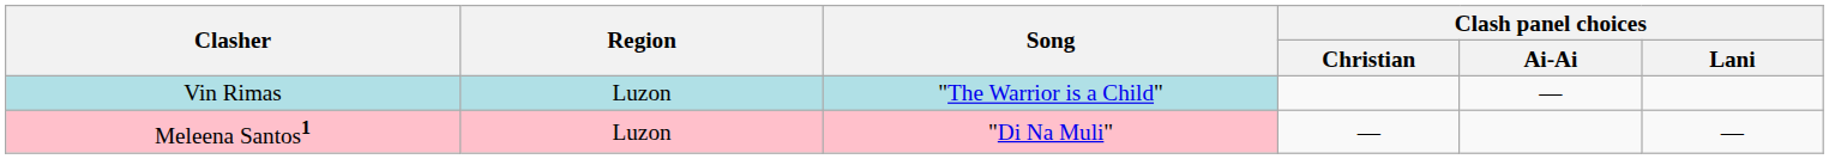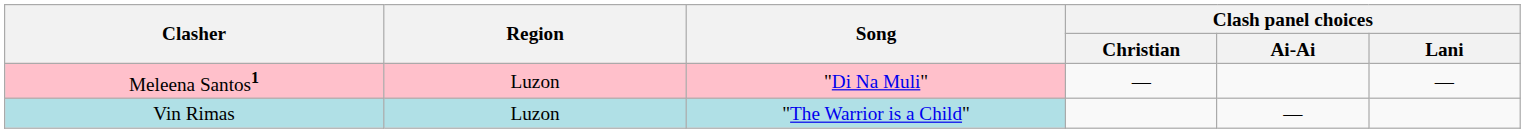 <table class="wikitable" style="text-align:center; line-height:17px; width:100%;">
 <tr>
 <th rowspan="2" width="25%">Clasher</th>
 <th rowspan="2">Region</th>
 <th rowspan="2" width="25%">Song</th>
 <th colspan="3" width="30%">Clash panel choices</th>
 </tr>
 <tr>
 <th width="10%">Christian</th>
 <th width="10%">Ai-Ai</th>
 <th width="10%">Lani</th>
 </tr>
 <tr>
+<td style="background:pink;">Meleena Santos<sup><strong>1</strong></sup></td>
+<td style="background:pink;">Luzon</td>
+<td style="background:pink;">"<a href='#'>Di Na Muli</a>"</td>
+<td>—</td>
+<td><strong></strong></td>
+<td>—</td>
+</tr>
+<tr>
 <td style="background:#b0e0e6;">Vin Rimas</td>
 <td style="background:#b0e0e6;">Luzon</td>
 <td style="background:#b0e0e6;">"<a href='#'>The Warrior is a Child</a>"</td>
 <td><strong></strong></td>
 <td>—</td>
 <td><strong></strong></td>
 </tr>
-<tr>
-<td style="background:pink;">Meleena Santos<sup><strong>1</strong></sup></td>
-<td style="background:pink;">Luzon</td>
-<td style="background:pink;">"<a href='#'>Di Na Muli</a>"</td>
-<td>—</td>
-<td><strong></strong></td>
-<td>—</td>
-</tr>
 </table>
